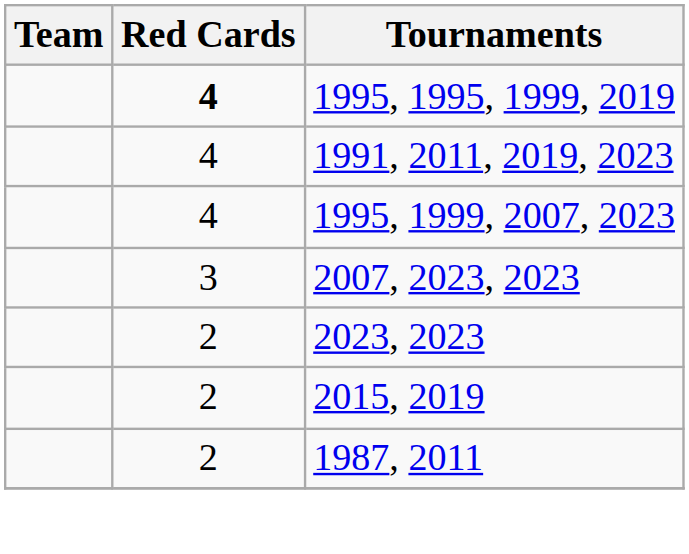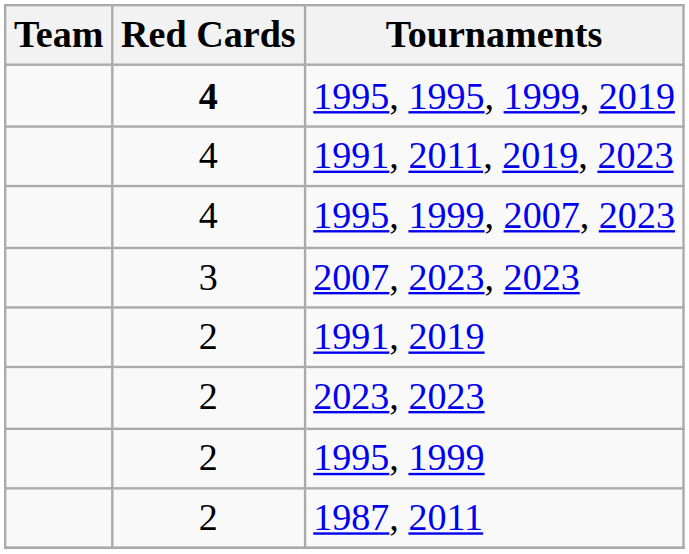 <table class="wikitable" style="text-align:center">
 <tr>
 <th scope=col>Team</th>
 <th scope=col>Red Cards</th>
 <th scope=col>Tournaments</th>
 </tr>
 <tr>
 <td align="left"></td>
 <td><strong>4</strong></td>
 <td align="left"><a href='#'>1995</a>, <a href='#'>1995</a>, <a href='#'>1999</a>, <a href='#'>2019</a></td>
 </tr>
 <tr>
 <td align="left"></td>
 <td>4</td>
 <td align="left"><a href='#'>1991</a>, <a href='#'>2011</a>, <a href='#'>2019</a>, <a href='#'>2023</a></td>
 </tr>
 <tr>
 <td align="left"></td>
 <td>4</td>
 <td align="left"><a href='#'>1995</a>, <a href='#'>1999</a>, <a href='#'>2007</a>, <a href='#'>2023</a></td>
 </tr>
 <tr>
 <td align="left"></td>
 <td>3</td>
 <td align="left"><a href='#'>2007</a>, <a href='#'>2023</a>, <a href='#'>2023</a></td>
 </tr>
 <tr>
 <td align="left"></td>
 <td>2</td>
+<td align="left"><a href='#'>1991</a>, <a href='#'>2019</a></td>
+</tr>
+<tr>
+<td align="left"></td>
+<td>2</td>
 <td align="left"><a href='#'>2023</a>, <a href='#'>2023</a></td>
 </tr>
 <tr>
 <td align="left"></td>
 <td>2</td>
-<td align="left"><a href='#'>2015</a>, <a href='#'>2019</a></td>
+<td align="left"><a href='#'>1995</a>, <a href='#'>1999</a></td>
 </tr>
 <tr>
 <td align="left"></td>
 <td>2</td>
 <td align="left"><a href='#'>1987</a>, <a href='#'>2011</a></td>
 </tr>
 <tr>
 </tr>
 </table>
